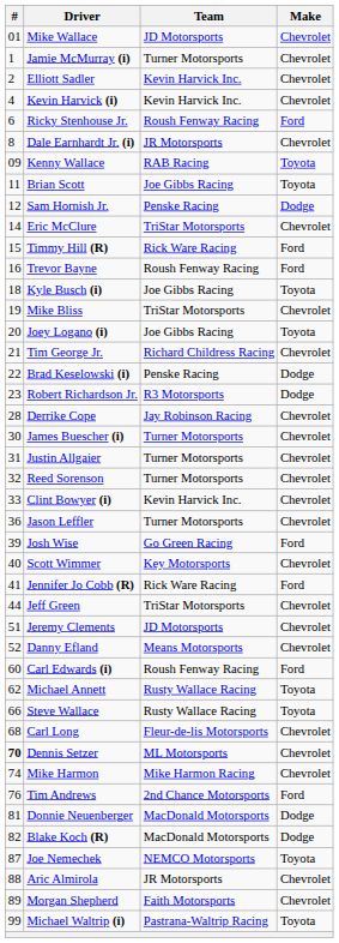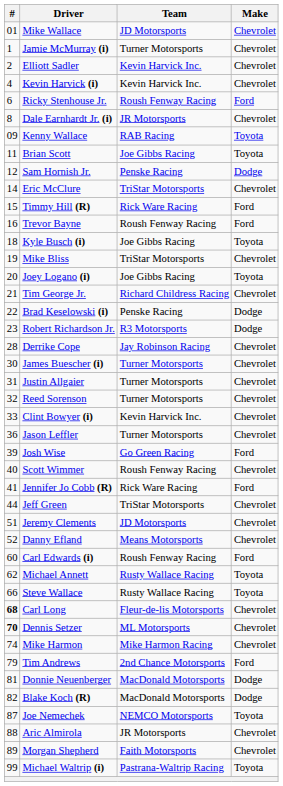 <table class="wikitable" style="font-size:95%">
 <tr>
 <th>#</th>
 <th>Driver</th>
 <th>Team</th>
 <th>Make</th>
 </tr>
 <tr>
 <td>01</td>
 <td><a href='#'>Mike Wallace</a></td>
 <td><a href='#'>JD Motorsports</a></td>
 <td><a href='#'>Chevrolet</a></td>
 </tr>
 <tr>
 <td>1</td>
 <td><a href='#'>Jamie McMurray</a> <strong>(i)</strong></td>
 <td>Turner Motorsports</td>
 <td>Chevrolet</td>
 </tr>
 <tr>
 <td>2</td>
 <td><a href='#'>Elliott Sadler</a></td>
 <td><a href='#'>Kevin Harvick Inc.</a></td>
 <td>Chevrolet</td>
 </tr>
 <tr>
 <td>4</td>
 <td><a href='#'>Kevin Harvick</a> <strong>(i)</strong></td>
 <td>Kevin Harvick Inc.</td>
 <td>Chevrolet</td>
 </tr>
 <tr>
 <td>6</td>
 <td><a href='#'>Ricky Stenhouse Jr.</a></td>
 <td><a href='#'>Roush Fenway Racing</a></td>
 <td><a href='#'>Ford</a></td>
 </tr>
 <tr>
 <td>8</td>
 <td><a href='#'>Dale Earnhardt Jr.</a> <strong>(i)</strong></td>
 <td><a href='#'>JR Motorsports</a></td>
 <td>Chevrolet</td>
 </tr>
 <tr>
 <td>09</td>
 <td><a href='#'>Kenny Wallace</a></td>
 <td><a href='#'>RAB Racing</a></td>
 <td><a href='#'>Toyota</a></td>
 </tr>
 <tr>
 <td>11</td>
 <td><a href='#'>Brian Scott</a></td>
 <td><a href='#'>Joe Gibbs Racing</a></td>
 <td>Toyota</td>
 </tr>
 <tr>
 <td>12</td>
 <td><a href='#'>Sam Hornish Jr.</a></td>
 <td><a href='#'>Penske Racing</a></td>
 <td><a href='#'>Dodge</a></td>
 </tr>
 <tr>
 <td>14</td>
 <td><a href='#'>Eric McClure</a></td>
 <td><a href='#'>TriStar Motorsports</a></td>
 <td>Chevrolet</td>
 </tr>
 <tr>
 <td>15</td>
 <td><a href='#'>Timmy Hill</a> <strong>(R)</strong></td>
 <td><a href='#'>Rick Ware Racing</a></td>
 <td>Ford</td>
 </tr>
 <tr>
 <td>16</td>
 <td><a href='#'>Trevor Bayne</a></td>
 <td>Roush Fenway Racing</td>
 <td>Ford</td>
 </tr>
 <tr>
 <td>18</td>
 <td><a href='#'>Kyle Busch</a> <strong>(i)</strong></td>
 <td>Joe Gibbs Racing</td>
 <td>Toyota</td>
 </tr>
 <tr>
 <td>19</td>
 <td><a href='#'>Mike Bliss</a></td>
 <td>TriStar Motorsports</td>
 <td>Chevrolet</td>
 </tr>
 <tr>
 <td>20</td>
 <td><a href='#'>Joey Logano</a> <strong>(i)</strong></td>
 <td>Joe Gibbs Racing</td>
 <td>Toyota</td>
 </tr>
 <tr>
 <td>21</td>
 <td><a href='#'>Tim George Jr.</a></td>
 <td><a href='#'>Richard Childress Racing</a></td>
 <td>Chevrolet</td>
 </tr>
 <tr>
 <td>22</td>
 <td><a href='#'>Brad Keselowski</a> <strong>(i)</strong></td>
 <td>Penske Racing</td>
 <td>Dodge</td>
 </tr>
 <tr>
 <td>23</td>
 <td><a href='#'>Robert Richardson Jr.</a></td>
 <td><a href='#'>R3 Motorsports</a></td>
 <td>Dodge</td>
 </tr>
 <tr>
 <td>28</td>
 <td><a href='#'>Derrike Cope</a></td>
 <td><a href='#'>Jay Robinson Racing</a></td>
 <td>Chevrolet</td>
 </tr>
 <tr>
 <td>30</td>
 <td><a href='#'>James Buescher</a> <strong>(i)</strong></td>
 <td><a href='#'>Turner Motorsports</a></td>
 <td>Chevrolet</td>
 </tr>
 <tr>
 <td>31</td>
 <td><a href='#'>Justin Allgaier</a></td>
 <td>Turner Motorsports</td>
 <td>Chevrolet</td>
 </tr>
 <tr>
 <td>32</td>
 <td><a href='#'>Reed Sorenson</a></td>
 <td>Turner Motorsports</td>
 <td>Chevrolet</td>
 </tr>
 <tr>
 <td>33</td>
 <td><a href='#'>Clint Bowyer</a> <strong>(i)</strong></td>
 <td>Kevin Harvick Inc.</td>
 <td>Chevrolet</td>
 </tr>
 <tr>
 <td>36</td>
 <td><a href='#'>Jason Leffler</a></td>
 <td>Turner Motorsports</td>
 <td>Chevrolet</td>
 </tr>
 <tr>
 <td>39</td>
 <td><a href='#'>Josh Wise</a></td>
 <td><a href='#'>Go Green Racing</a></td>
 <td>Ford</td>
 </tr>
 <tr>
 <td>40</td>
 <td><a href='#'>Scott Wimmer</a></td>
-<td><a href='#'>Key Motorsports</a></td>
+<td>Roush Fenway Racing</td>
 <td>Chevrolet</td>
 </tr>
 <tr>
 <td>41</td>
 <td><a href='#'>Jennifer Jo Cobb</a> <strong>(R)</strong></td>
 <td>Rick Ware Racing</td>
 <td>Ford</td>
 </tr>
 <tr>
 <td>44</td>
 <td><a href='#'>Jeff Green</a></td>
 <td>TriStar Motorsports</td>
 <td>Chevrolet</td>
 </tr>
 <tr>
 <td>51</td>
 <td><a href='#'>Jeremy Clements</a></td>
 <td><a href='#'>JD Motorsports</a></td>
 <td>Chevrolet</td>
 </tr>
 <tr>
 <td>52</td>
 <td><a href='#'>Danny Efland</a></td>
 <td><a href='#'>Means Motorsports</a></td>
 <td>Chevrolet</td>
 </tr>
 <tr>
 <td>60</td>
 <td><a href='#'>Carl Edwards</a> <strong>(i)</strong></td>
 <td>Roush Fenway Racing</td>
 <td>Ford</td>
 </tr>
 <tr>
 <td>62</td>
 <td><a href='#'>Michael Annett</a></td>
 <td><a href='#'>Rusty Wallace Racing</a></td>
 <td>Toyota</td>
 </tr>
 <tr>
 <td>66</td>
 <td><a href='#'>Steve Wallace</a></td>
 <td>Rusty Wallace Racing</td>
 <td>Toyota</td>
 </tr>
 <tr>
-<td>68</td>
+<td><strong>68</strong></td>
 <td><a href='#'>Carl Long</a></td>
 <td><a href='#'>Fleur-de-lis Motorsports</a></td>
 <td>Chevrolet</td>
 </tr>
 <tr>
 <td><strong>70</strong></td>
 <td><a href='#'>Dennis Setzer</a></td>
 <td><a href='#'>ML Motorsports</a></td>
 <td>Chevrolet</td>
 </tr>
 <tr>
 <td>74</td>
 <td><a href='#'>Mike Harmon</a></td>
 <td><a href='#'>Mike Harmon Racing</a></td>
 <td>Chevrolet</td>
 </tr>
 <tr>
-<td>76</td>
+<td>79</td>
 <td><a href='#'>Tim Andrews</a></td>
 <td><a href='#'>2nd Chance Motorsports</a></td>
 <td>Ford</td>
 </tr>
 <tr>
 <td>81</td>
 <td><a href='#'>Donnie Neuenberger</a></td>
 <td><a href='#'>MacDonald Motorsports</a></td>
 <td>Dodge</td>
 </tr>
 <tr>
 <td>82</td>
 <td><a href='#'>Blake Koch</a> <strong>(R)</strong></td>
 <td>MacDonald Motorsports</td>
 <td>Dodge</td>
 </tr>
 <tr>
 <td>87</td>
 <td><a href='#'>Joe Nemechek</a></td>
 <td><a href='#'>NEMCO Motorsports</a></td>
 <td>Toyota</td>
 </tr>
 <tr>
 <td>88</td>
 <td><a href='#'>Aric Almirola</a></td>
 <td>JR Motorsports</td>
 <td>Chevrolet</td>
 </tr>
 <tr>
 <td>89</td>
 <td><a href='#'>Morgan Shepherd</a></td>
 <td><a href='#'>Faith Motorsports</a></td>
 <td>Chevrolet</td>
 </tr>
 <tr>
 <td>99</td>
 <td><a href='#'>Michael Waltrip</a> <strong>(i)</strong></td>
 <td><a href='#'>Pastrana-Waltrip Racing</a></td>
 <td>Toyota</td>
 </tr>
 <tr>
 <th colspan="4"></th>
 </tr>
 </table>
